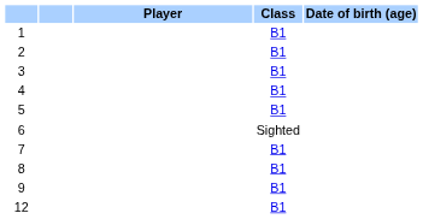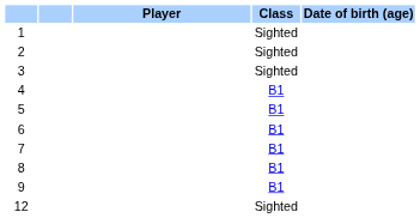 <table class="sortable" border="0" cellspacing="2" cellpadding="2">
 <tr style="background-color:#AAD0FF">
 <th width=8%></th>
 <th width=8%></th>
 <th width=44%>Player</th>
 <th width=12%>Class</th>
 <th width=28%>Date of birth (age)</th>
 </tr>
 <tr>
 <td style="text-align: center;">1</td>
 <td style="text-align: center;"></td>
 <td></td>
-<td style="text-align: center;"><a href='#'>B1</a></td>
+<td style="text-align: center;">Sighted</td>
 <td></td>
 </tr>
 <tr>
 <td style="text-align: center;">2</td>
 <td style="text-align: center;"></td>
 <td></td>
-<td style="text-align: center;"><a href='#'>B1</a></td>
+<td style="text-align: center;">Sighted</td>
 <td></td>
 </tr>
 <tr>
 <td style="text-align: center;">3</td>
 <td style="text-align: center;"></td>
 <td></td>
-<td style="text-align: center;"><a href='#'>B1</a></td>
+<td style="text-align: center;">Sighted</td>
 <td></td>
 </tr>
 <tr>
 <td style="text-align: center;">4</td>
 <td style="text-align: center;"></td>
 <td></td>
 <td style="text-align: center;"><a href='#'>B1</a></td>
 <td></td>
 </tr>
 <tr>
 <td style="text-align: center;">5</td>
 <td style="text-align: center;"></td>
 <td></td>
 <td style="text-align: center;"><a href='#'>B1</a></td>
 <td></td>
 </tr>
 <tr>
 <td style="text-align: center;">6</td>
 <td style="text-align: center;"></td>
 <td></td>
-<td style="text-align: center;">Sighted</td>
+<td style="text-align: center;"><a href='#'>B1</a></td>
 <td></td>
 </tr>
 <tr>
 <td style="text-align: center;">7</td>
 <td style="text-align: center;"></td>
 <td></td>
 <td style="text-align: center;"><a href='#'>B1</a></td>
 <td></td>
 </tr>
 <tr>
 <td style="text-align: center;">8</td>
 <td style="text-align: center;"></td>
 <td></td>
 <td style="text-align: center;"><a href='#'>B1</a></td>
 <td></td>
 </tr>
 <tr>
 <td style="text-align: center;">9</td>
 <td style="text-align: center;"></td>
 <td></td>
 <td style="text-align: center;"><a href='#'>B1</a></td>
 <td></td>
 </tr>
 <tr>
 <td style="text-align: center;">12</td>
 <td style="text-align: center;"></td>
 <td></td>
-<td style="text-align: center;"><a href='#'>B1</a></td>
+<td style="text-align: center;">Sighted</td>
 <td></td>
 </tr>
 </table>
